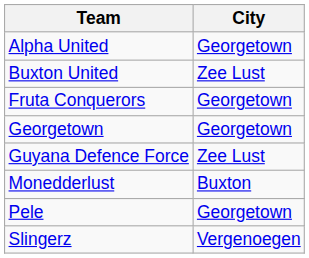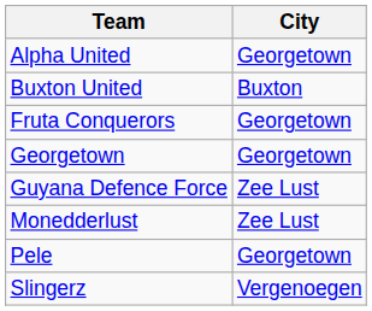 <table class="wikitable">
 <tr>
 <th>Team</th>
 <th>City</th>
 </tr>
 <tr>
 <td><a href='#'>Alpha United</a></td>
 <td><a href='#'>Georgetown</a></td>
 </tr>
 <tr>
 <td><a href='#'>Buxton United</a></td>
-<td><a href='#'>Zee Lust</a></td>
+<td><a href='#'>Buxton</a></td>
 </tr>
 <tr>
 <td><a href='#'>Fruta Conquerors</a></td>
 <td><a href='#'>Georgetown</a></td>
 </tr>
 <tr>
 <td><a href='#'>Georgetown</a></td>
 <td><a href='#'>Georgetown</a></td>
 </tr>
 <tr>
 <td><a href='#'>Guyana Defence Force</a></td>
 <td><a href='#'>Zee Lust</a></td>
 </tr>
 <tr>
 <td><a href='#'>Monedderlust</a></td>
-<td><a href='#'>Buxton</a></td>
+<td><a href='#'>Zee Lust</a></td>
 </tr>
 <tr>
 <td><a href='#'>Pele</a></td>
 <td><a href='#'>Georgetown</a></td>
 </tr>
 <tr>
 <td><a href='#'>Slingerz</a></td>
 <td><a href='#'>Vergenoegen</a></td>
 </tr>
 </table>
